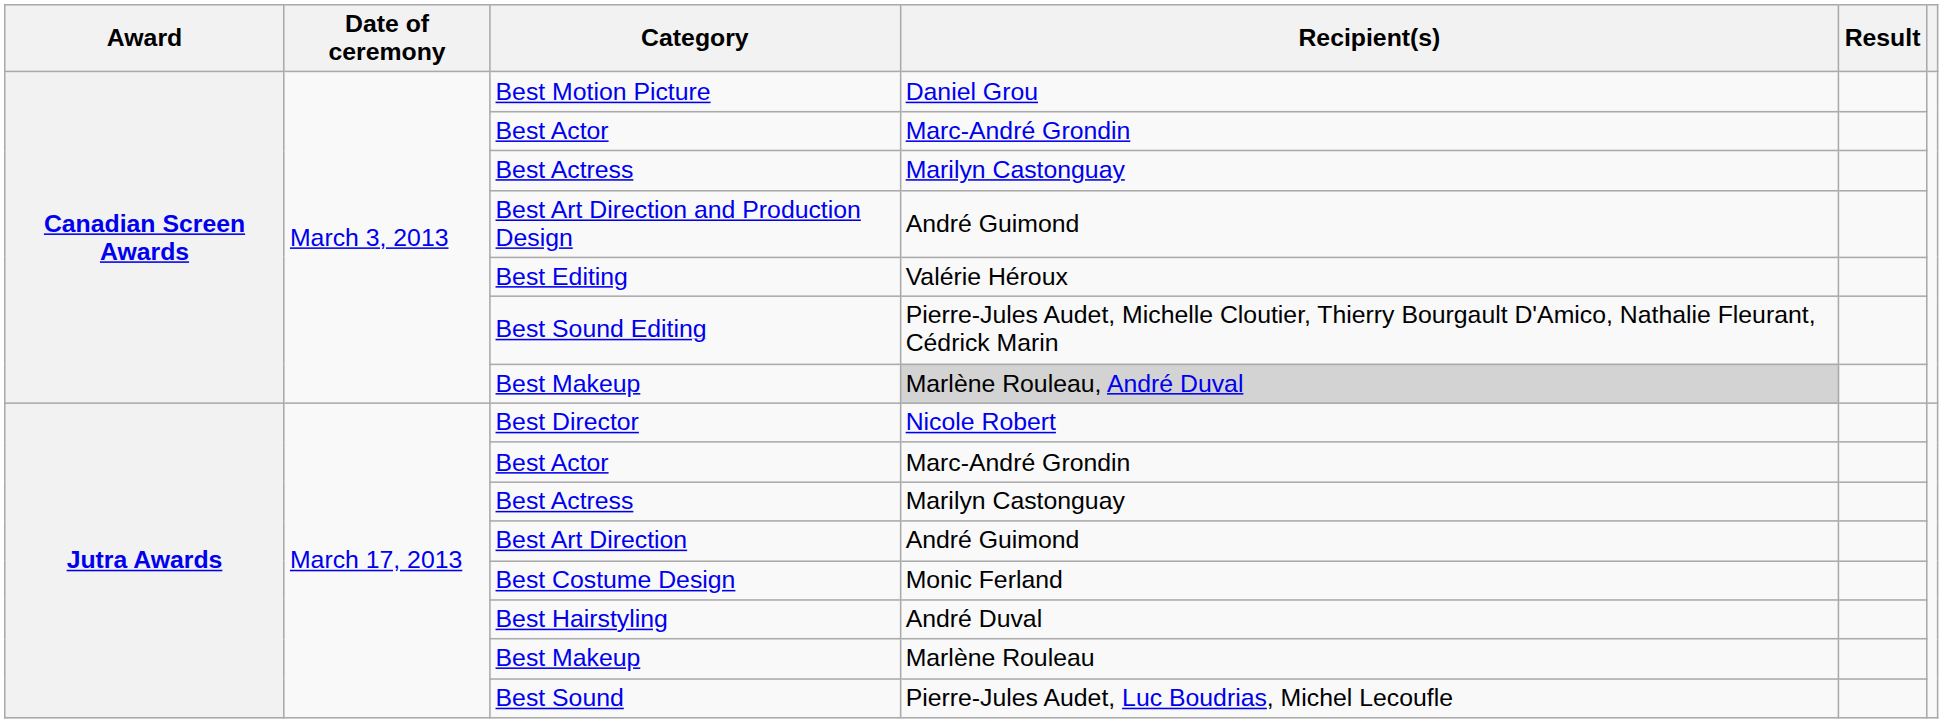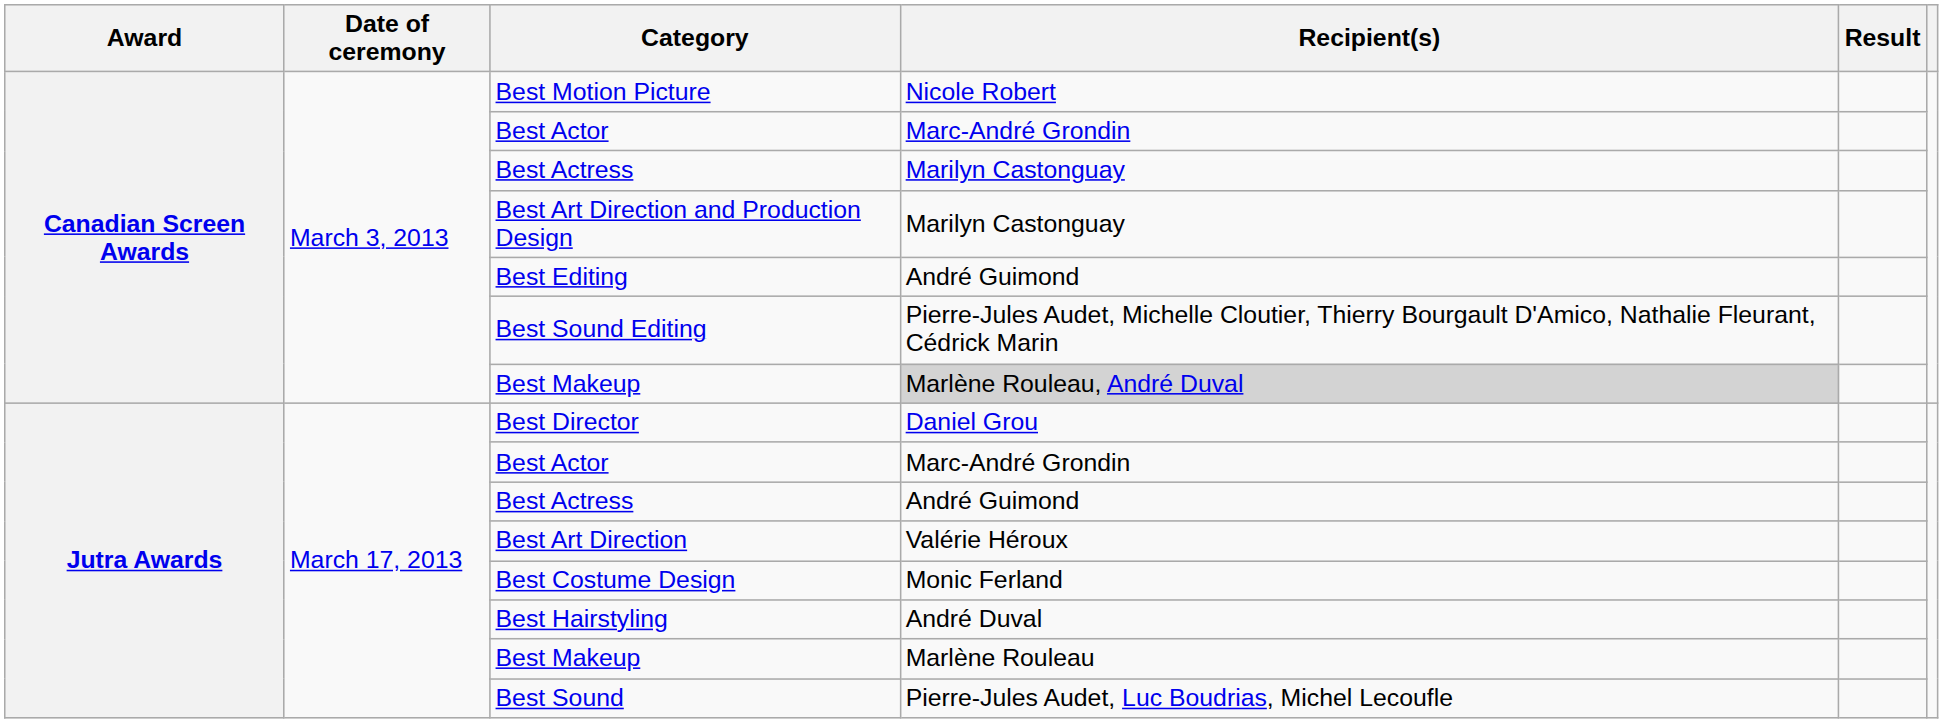 <table class="wikitable plainrowheaders sortable">
 <tr>
 <th scope="col">Award</th>
 <th scope="col">Date of ceremony</th>
 <th scope="col">Category</th>
 <th scope="col">Recipient(s)</th>
 <th scope="col">Result</th>
 <th scope="col" class="unsortable"></th>
 </tr>
 <tr>
 <th scope="row" rowspan=7><a href='#'>Canadian Screen Awards</a></th>
 <td rowspan="7"><a href='#'>March 3, 2013</a></td>
 <td><a href='#'>Best Motion Picture</a></td>
-<td><a href='#'>Daniel Grou</a></td>
+<td><a href='#'>Nicole Robert</a></td>
 <td></td>
 <td rowspan=7></td>
 </tr>
 <tr>
 <td><a href='#'>Best Actor</a></td>
 <td><a href='#'>Marc-André Grondin</a></td>
 <td></td>
 </tr>
 <tr>
 <td><a href='#'>Best Actress</a></td>
 <td><a href='#'>Marilyn Castonguay</a></td>
 <td></td>
 </tr>
 <tr>
 <td><a href='#'>Best Art Direction and Production Design</a></td>
-<td>André Guimond</td>
+<td>Marilyn Castonguay</td>
 <td></td>
 </tr>
 <tr>
 <td><a href='#'>Best Editing</a></td>
-<td>Valérie Héroux</td>
+<td>André Guimond</td>
 <td></td>
 </tr>
 <tr>
 <td><a href='#'>Best Sound Editing</a></td>
 <td>Pierre-Jules Audet, Michelle Cloutier, Thierry Bourgault D'Amico, Nathalie Fleurant, Cédrick Marin</td>
 <td></td>
 </tr>
 <tr>
 <td><a href='#'>Best Makeup</a></td>
 <td style="background: lightgrey;">Marlène Rouleau, <a href='#'>André Duval</a></td>
 <td></td>
 </tr>
 <tr>
 <th scope="row" rowspan=8><a href='#'>Jutra Awards</a></th>
 <td rowspan="8"><a href='#'>March 17, 2013</a></td>
 <td><a href='#'>Best Director</a></td>
-<td><a href='#'>Nicole Robert</a></td>
+<td><a href='#'>Daniel Grou</a></td>
 <td></td>
 <td rowspan=8></td>
 </tr>
 <tr>
 <td><a href='#'>Best Actor</a></td>
 <td>Marc-André Grondin</td>
 <td></td>
 </tr>
 <tr>
 <td><a href='#'>Best Actress</a></td>
-<td>Marilyn Castonguay</td>
+<td>André Guimond</td>
 <td></td>
 </tr>
 <tr>
 <td><a href='#'>Best Art Direction</a></td>
-<td>André Guimond</td>
+<td>Valérie Héroux</td>
 <td></td>
 </tr>
 <tr>
 <td><a href='#'>Best Costume Design</a></td>
 <td>Monic Ferland</td>
 <td></td>
 </tr>
 <tr>
 <td><a href='#'>Best Hairstyling</a></td>
 <td>André Duval</td>
 <td></td>
 </tr>
 <tr>
 <td><a href='#'>Best Makeup</a></td>
 <td>Marlène Rouleau</td>
 <td></td>
 </tr>
 <tr>
 <td><a href='#'>Best Sound</a></td>
 <td>Pierre-Jules Audet, <a href='#'>Luc Boudrias</a>, Michel Lecoufle</td>
 <td></td>
 </tr>
 </table>
